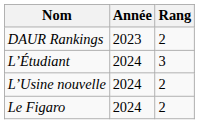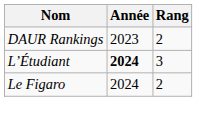 <table class="wikitable sortable">
 <tr>
 <th>Nom</th>
 <th>Année</th>
 <th>Rang</th>
 </tr>
 <tr>
 <td><em>DAUR Rankings</em></td>
 <td>2023</td>
 <td>2</td>
 </tr>
 <tr>
 <td><em>L’Étudiant</em></td>
-<td>2024</td>
+<td><strong>2024</strong></td>
 <td>3</td>
-</tr>
-<tr>
-<td><em>L’Usine nouvelle</em></td>
-<td>2024</td>
-<td>2</td>
 </tr>
 <tr>
 <td><em>Le Figaro</em></td>
 <td>2024</td>
 <td>2</td>
 </tr>
 </table>
